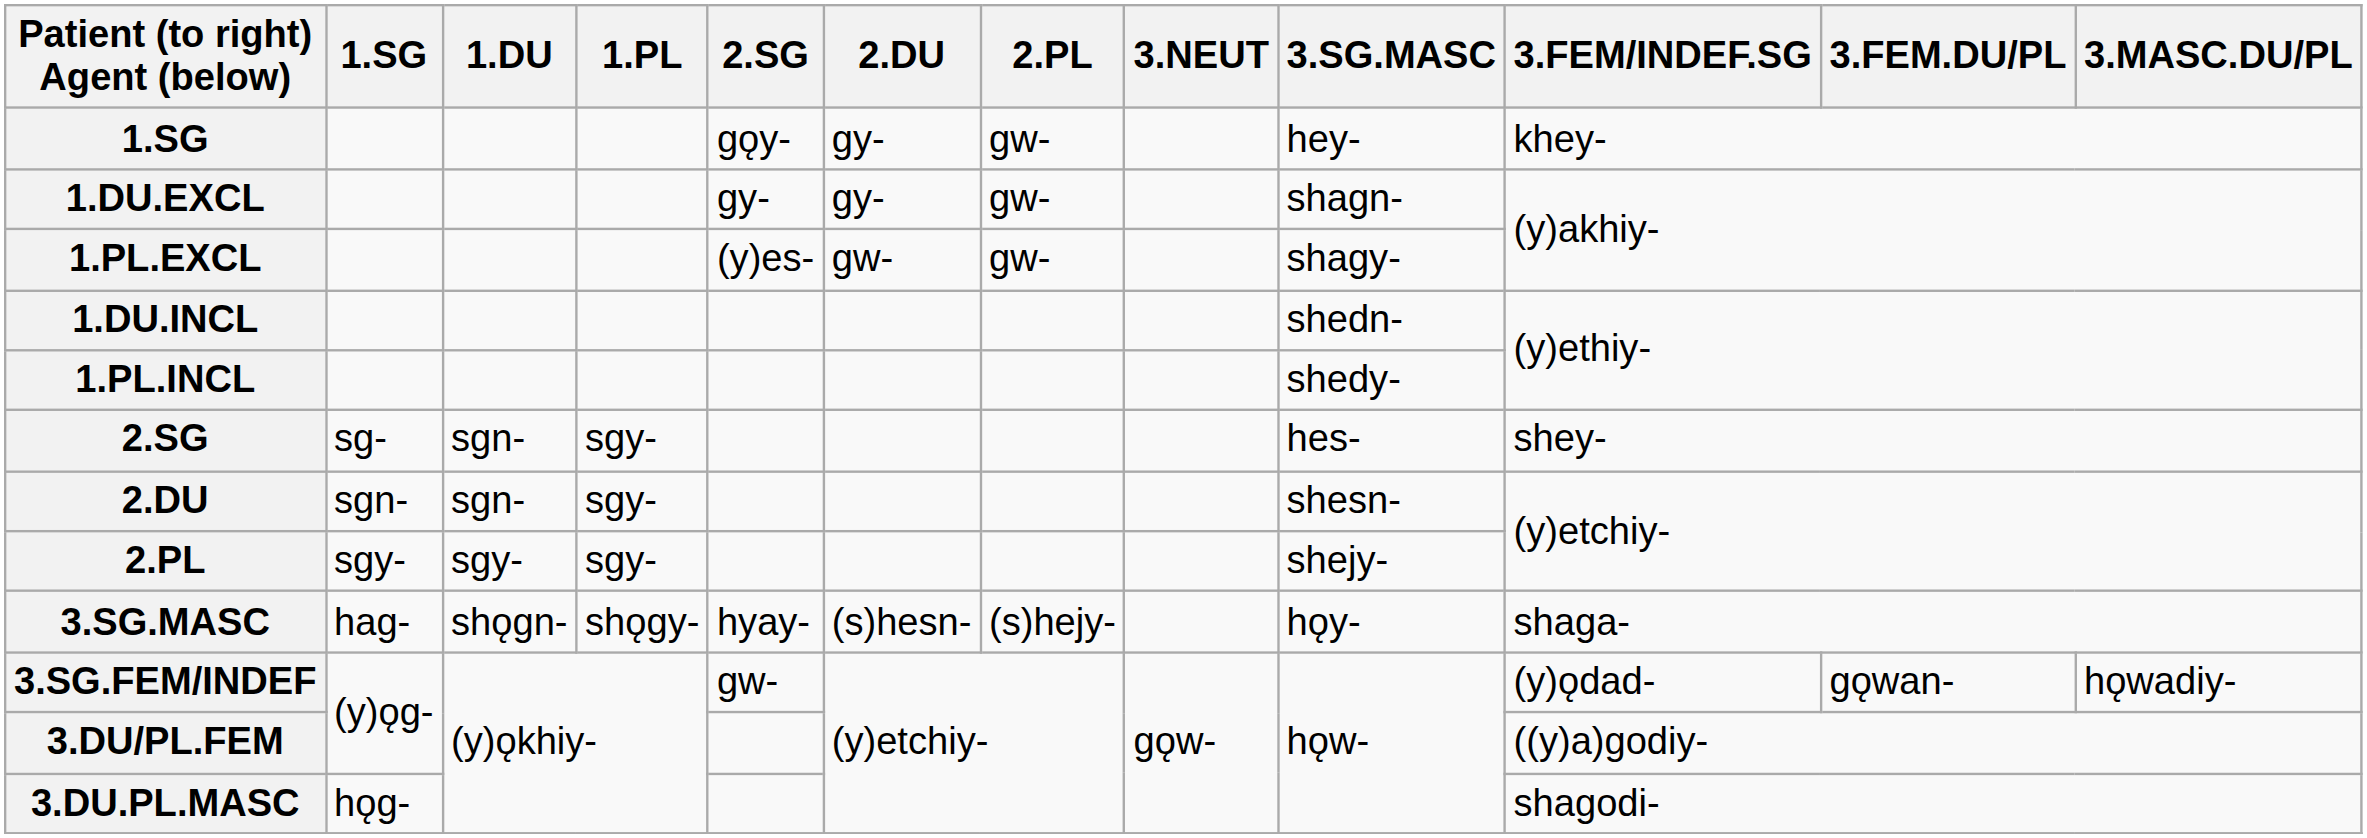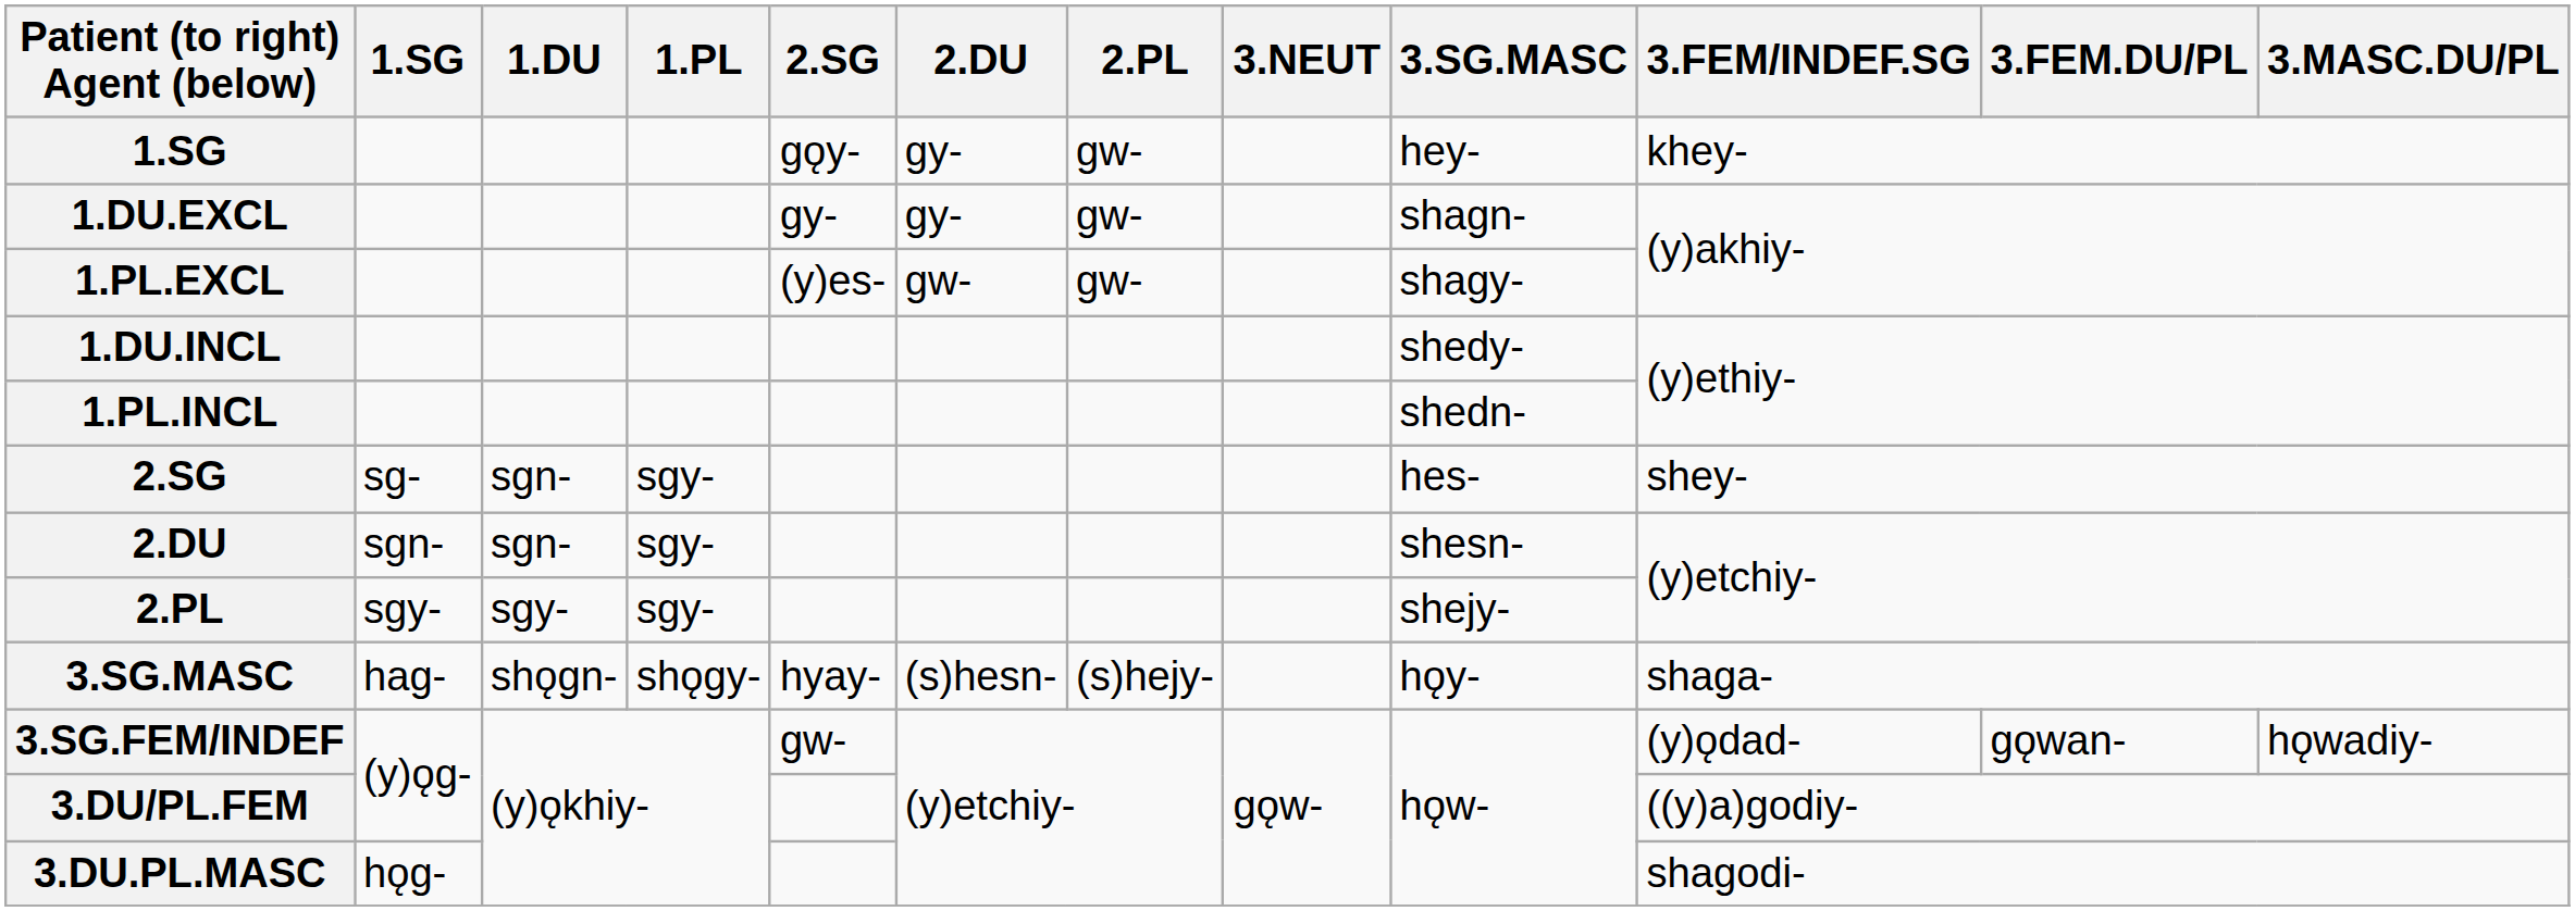 <table class="wikitable">
 <tr>
 <th>Patient (to right)<br>Agent (below)</th>
 <th>1.SG</th>
 <th>1.DU</th>
 <th>1.PL</th>
 <th>2.SG</th>
 <th>2.DU</th>
 <th>2.PL</th>
 <th>3.NEUT</th>
 <th>3.SG.MASC</th>
 <th>3.FEM/INDEF.SG</th>
 <th>3.FEM.DU/PL</th>
 <th>3.MASC.DU/PL</th>
 </tr>
 <tr>
 <th>1.SG</th>
 <td></td>
 <td></td>
 <td></td>
 <td>gǫy-</td>
 <td>gy-</td>
 <td>gw-</td>
 <td></td>
 <td>hey-</td>
 <td colspan="3">khey-</td>
 </tr>
 <tr>
 <th>1.DU.EXCL</th>
 <td></td>
 <td></td>
 <td></td>
 <td>gy-</td>
 <td>gy-</td>
 <td>gw-</td>
 <td></td>
 <td>shagn-</td>
 <td colspan="3" rowspan="2">(y)akhiy-</td>
 </tr>
 <tr>
 <th>1.PL.EXCL</th>
 <td></td>
 <td></td>
 <td></td>
 <td>(y)es-</td>
 <td>gw-</td>
 <td>gw-</td>
 <td></td>
 <td>shagy-</td>
 </tr>
 <tr>
 <th>1.DU.INCL</th>
 <td></td>
 <td></td>
 <td></td>
 <td></td>
 <td></td>
 <td></td>
 <td></td>
-<td>shedn-</td>
+<td>shedy-</td>
 <td colspan="3" rowspan="2">(y)ethiy-</td>
 </tr>
 <tr>
 <th>1.PL.INCL</th>
 <td></td>
 <td></td>
 <td></td>
 <td></td>
 <td></td>
 <td></td>
 <td></td>
-<td>shedy-</td>
+<td>shedn-</td>
 </tr>
 <tr>
 <th>2.SG</th>
 <td>sg-</td>
 <td>sgn-</td>
 <td>sgy-</td>
 <td></td>
 <td></td>
 <td></td>
 <td></td>
 <td>hes-</td>
 <td colspan="3">shey-</td>
 </tr>
 <tr>
 <th>2.DU</th>
 <td>sgn-</td>
 <td>sgn-</td>
 <td>sgy-</td>
 <td></td>
 <td></td>
 <td></td>
 <td></td>
 <td>shesn-</td>
 <td colspan="3" rowspan="2">(y)etchiy-</td>
 </tr>
 <tr>
 <th>2.PL</th>
 <td>sgy-</td>
 <td>sgy-</td>
 <td>sgy-</td>
 <td></td>
 <td></td>
 <td></td>
 <td></td>
 <td>shejy-</td>
 </tr>
 <tr>
 <th>3.SG.MASC</th>
 <td>hag-</td>
 <td>shǫgn-</td>
 <td>shǫgy-</td>
 <td>hyay-</td>
 <td>(s)hesn-</td>
 <td>(s)hejy-</td>
 <td></td>
 <td>hǫy-</td>
 <td colspan="3">shaga-</td>
 </tr>
 <tr>
 <th>3.SG.FEM/INDEF</th>
 <td rowspan="2">(y)ǫg-</td>
 <td colspan="2" rowspan="3">(y)ǫkhiy-</td>
 <td>gw-</td>
 <td colspan="2" rowspan="3">(y)etchiy-</td>
 <td rowspan="3">gǫw-</td>
 <td rowspan="3">hǫw-</td>
 <td>(y)ǫdad-</td>
 <td>gǫwan-</td>
 <td>hǫwadiy-</td>
 </tr>
 <tr>
 <th>3.DU/PL.FEM</th>
 <td></td>
 <td colspan="3">((y)a)godiy-</td>
 </tr>
 <tr>
 <th>3.DU.PL.MASC</th>
 <td>hǫg-</td>
 <td></td>
 <td colspan="3">shagodi-</td>
 </tr>
 <tr>
 </tr>
 </table>
